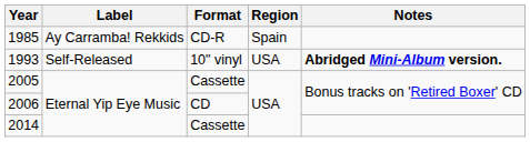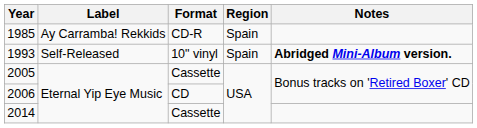 <table class="wikitable">
 <tr>
 <th>Year</th>
 <th>Label</th>
 <th>Format</th>
 <th>Region</th>
 <th>Notes</th>
 </tr>
 <tr>
 <td>1985</td>
 <td>Ay Carramba! Rekkids</td>
 <td>CD-R</td>
 <td>Spain</td>
 <td></td>
 </tr>
 <tr>
 <td>1993</td>
 <td>Self-Released</td>
 <td>10" vinyl</td>
-<td>USA</td>
+<td>Spain</td>
 <td><strong>Abridged <em><a href='#'>Mini-Album</a></em> version.</strong></td>
 </tr>
 <tr>
 <td>2005</td>
 <td rowspan="3">Eternal Yip Eye Music</td>
 <td>Cassette</td>
 <td rowspan="3">USA</td>
 <td rowspan="2">Bonus tracks on '<a href='#'>Retired Boxer</a>' CD</td>
 </tr>
 <tr>
 <td>2006</td>
 <td>CD</td>
 </tr>
 <tr>
 <td>2014</td>
 <td>Cassette</td>
 <td></td>
 </tr>
 </table>
